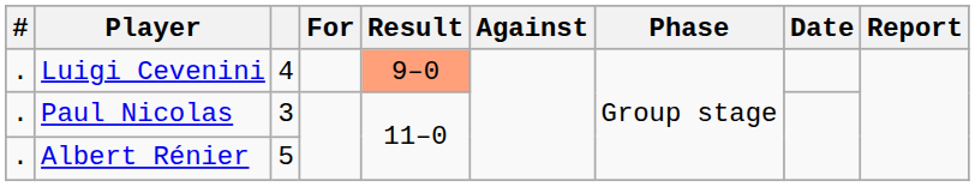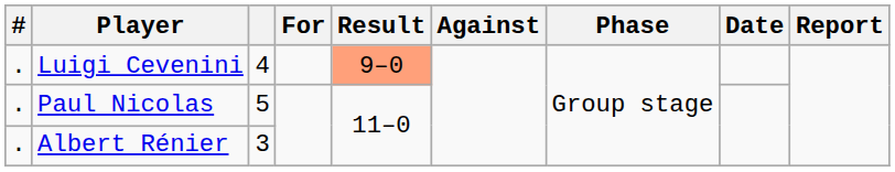 <table class="wikitable plainrowheaders sortable">
 <tr>
 <th scope=col>#</th>
 <th scope=col>Player</th>
 <th scope=col></th>
 <th scope=col>For</th>
 <th scope=col>Result</th>
 <th scope=col>Against</th>
 <th scope=col>Phase</th>
 <th scope=col>Date</th>
 <th scope=col class="unsortable">Report</th>
 </tr>
 <tr>
 <td align="right">.</td>
 <td><a href='#'>Luigi Cevenini</a></td>
 <td align="center">4</td>
 <td></td>
 <td align=center style="background: lightsalmon;">9–0</td>
 <td rowspan=3></td>
 <td rowspan=3>Group stage</td>
 <td></td>
 <td rowspan=3></td>
 </tr>
 <tr>
 <td align="right">.</td>
 <td><a href='#'>Paul Nicolas</a></td>
-<td align="center">3</td>
+<td align="center">5</td>
 <td rowspan=2></td>
 <td rowspan=2 align=center>11–0</td>
 <td rowspan=2></td>
 </tr>
 <tr>
 <td align="right">.</td>
 <td><a href='#'>Albert Rénier</a></td>
-<td align="center">5</td>
+<td align="center">3</td>
 </tr>
 </table>
